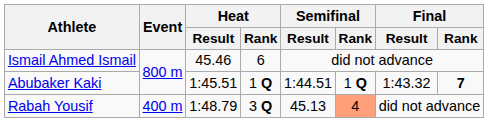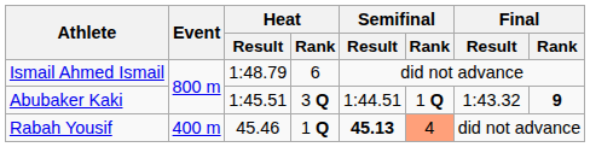 <table class="wikitable" style="font-size:90%">
 <tr>
 <th rowspan="2">Athlete</th>
 <th rowspan="2">Event</th>
 <th colspan="2">Heat</th>
 <th colspan="2">Semifinal</th>
 <th colspan="2">Final</th>
 </tr>
 <tr style="font-size:95%">
 <th>Result</th>
 <th>Rank</th>
 <th>Result</th>
 <th>Rank</th>
 <th>Result</th>
 <th>Rank</th>
 </tr>
 <tr align=center>
 <td align=left><a href='#'>Ismail Ahmed Ismail</a></td>
 <td align=left rowspan=2><a href='#'>800 m</a></td>
-<td>45.46</td>
+<td>1:48.79</td>
 <td>6</td>
 <td colspan=4>did not advance</td>
 </tr>
 <tr align=center>
 <td align=left><a href='#'>Abubaker Kaki</a></td>
 <td>1:45.51</td>
-<td>1 <strong>Q</strong></td>
+<td>3 <strong>Q</strong></td>
 <td>1:44.51</td>
 <td>1 <strong>Q</strong></td>
 <td>1:43.32</td>
-<td><strong>7</strong></td>
+<td><strong>9</strong></td>
 </tr>
 <tr align=center>
 <td align=left><a href='#'>Rabah Yousif</a></td>
 <td align=left><a href='#'>400 m</a></td>
-<td>1:48.79</td>
-<td>3 <strong>Q</strong></td>
-<td>45.13</td>
+<td>45.46</td>
+<td>1 <strong>Q</strong></td>
+<td><strong>45.13</strong></td>
 <td style="background: lightsalmon;">4</td>
 <td colspan="2">did not advance</td>
 </tr>
 </table>
